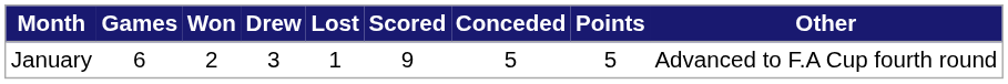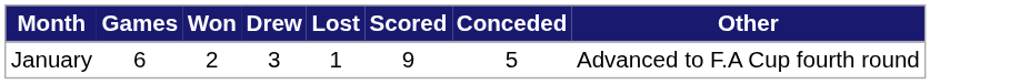 <table cellspacing="0" cellpadding="3" style="border:1px solid #aaa; font-size:90%;">
 <tr style="background:#191970; color:white;">
 <th style="border-bottom:1px solid #aaa; text-align:center;">Month</th>
 <th style="border-bottom:1px solid #aaa; text-align:center;">Games</th>
 <th style="border-bottom:1px solid #aaa; text-align:center;">Won</th>
 <th style="border-bottom:1px solid #aaa; text-align:center;">Drew</th>
 <th style="border-bottom:1px solid #aaa; text-align:center;">Lost</th>
 <th style="border-bottom:1px solid #aaa; text-align:center;">Scored</th>
 <th style="border-bottom:1px solid #aaa; text-align:center;">Conceded</th>
-<th style="border-bottom:1px solid #aaa; text-align:center;">Points</th>
 <th style="border-bottom:1px solid #aaa; text-align:center;">Other</th>
 </tr>
 <tr style="text-align:center;">
 <td>January</td>
 <td style="text-align:center;">6</td>
 <td style="text-align:center;">2</td>
 <td style="text-align:center;">3</td>
 <td style="text-align:center;">1</td>
 <td style="text-align:center;">9</td>
 <td style="text-align:center;">5</td>
-<td style="text-align:center;">5</td>
 <td style="text-align:center;">Advanced to F.A Cup fourth round</td>
 </tr>
 </table>
